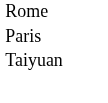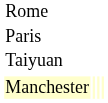 <table>
 <tr>
 <td rowspan=2>Rome</td>
 <td rowspan=2></td>
 <td rowspan=2></td>
 <td></td>
 </tr>
 <tr>
 <td></td>
 </tr>
 <tr>
 <td rowspan=2>Paris</td>
 <td rowspan=2></td>
 <td rowspan=2></td>
 <td></td>
 </tr>
 <tr>
 <td></td>
 </tr>
 <tr>
 <td rowspan=2>Taiyuan</td>
 <td rowspan=2></td>
 <td rowspan=2></td>
 <td></td>
 </tr>
 <tr>
 <td></td>
 </tr>
 <tr>
 </tr>
+<tr bgcolor=ffffcc>
+<td>Manchester</td>
+<td></td>
+<td></td>
+<td></td>
+</tr>
 </table>
